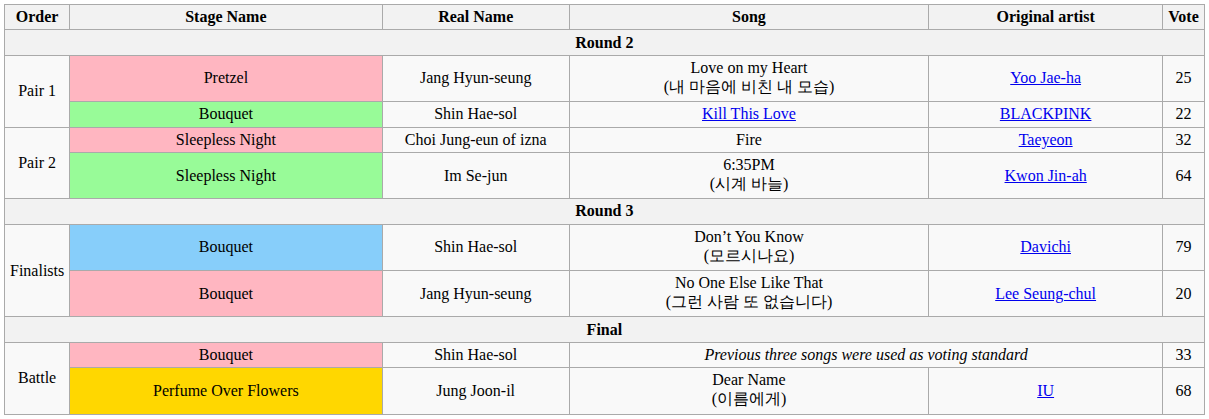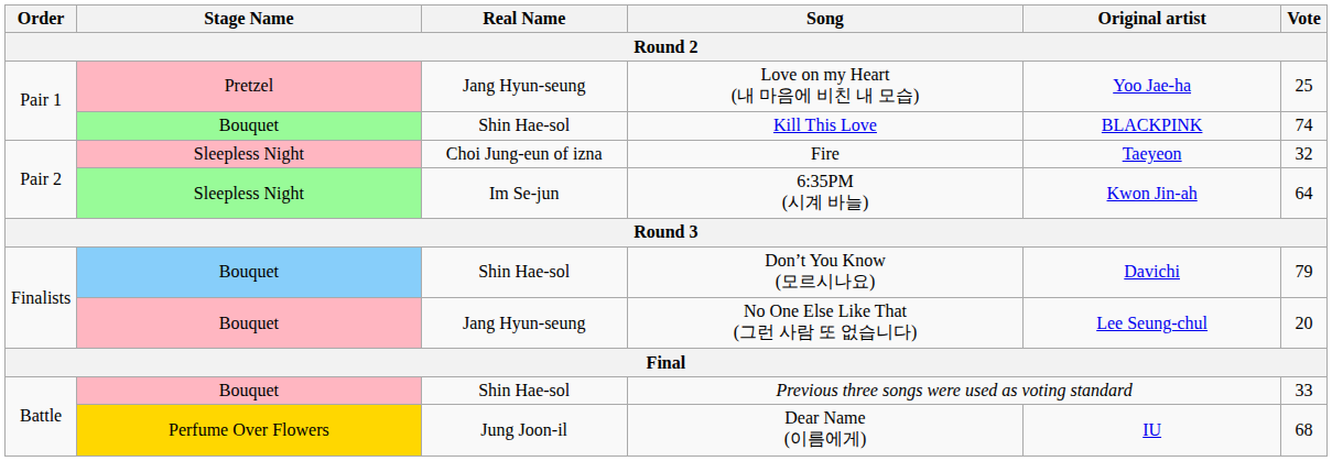 <table class="wikitable" style="text-align:center; width:95%;">
 <tr>
 <th style="width:1%">Order</th>
 <th style="width:20%;">Stage Name</th>
 <th style="width:12%">Real Name</th>
 <th style="width:23%;">Song</th>
 <th style="width:15%;">Original artist</th>
 <th style="width:1%;">Vote</th>
 </tr>
 <tr>
 <th colspan=6>Round 2</th>
 </tr>
 <tr>
 <td rowspan=2>Pair 1</td>
 <td bgcolor="lightpink">Pretzel</td>
 <td>Jang Hyun-seung</td>
 <td>Love on my Heart<br>(내 마음에 비친 내 모습)</td>
 <td><a href='#'>Yoo Jae-ha</a></td>
 <td>25</td>
 </tr>
 <tr>
 <td bgcolor="palegreen">Bouquet</td>
 <td>Shin Hae-sol</td>
 <td><a href='#'>Kill This Love</a></td>
 <td><a href='#'>BLACKPINK</a></td>
-<td>22</td>
+<td>74</td>
 </tr>
 <tr>
 <td rowspan=2>Pair 2</td>
 <td bgcolor="lightpink">Sleepless Night</td>
 <td>Choi Jung-eun of izna</td>
 <td>Fire</td>
 <td><a href='#'>Taeyeon</a></td>
 <td>32</td>
 </tr>
 <tr>
 <td bgcolor="palegreen">Sleepless Night</td>
 <td>Im Se-jun</td>
 <td>6:35PM<br>(시계 바늘)</td>
 <td><a href='#'>Kwon Jin-ah</a></td>
 <td>64</td>
 </tr>
 <tr>
 <th colspan=6>Round 3</th>
 </tr>
 <tr>
 <td rowspan=2>Finalists</td>
 <td bgcolor="lightskyblue">Bouquet</td>
 <td>Shin Hae-sol</td>
 <td>Don’t You Know<br>(모르시나요)</td>
 <td><a href='#'>Davichi</a></td>
 <td>79</td>
 </tr>
 <tr>
 <td bgcolor="lightpink">Bouquet</td>
 <td>Jang Hyun-seung</td>
 <td>No One Else Like That<br>(그런 사람 또 없습니다)</td>
 <td><a href='#'>Lee Seung-chul</a></td>
 <td>20</td>
 </tr>
 <tr>
 <th colspan=6>Final</th>
 </tr>
 <tr>
 <td rowspan=2>Battle</td>
 <td bgcolor="lightpink">Bouquet</td>
 <td>Shin Hae-sol</td>
 <td colspan=2><em>Previous three songs were used as voting standard</em></td>
 <td>33</td>
 </tr>
 <tr>
 <td bgcolor="gold">Perfume Over Flowers</td>
 <td>Jung Joon-il</td>
 <td>Dear Name<br>(이름에게)</td>
 <td><a href='#'>IU</a></td>
 <td>68</td>
 </tr>
 </table>
